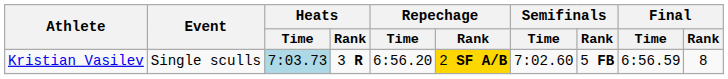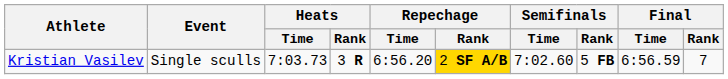 <table class="wikitable" style="font-size:90%">
 <tr>
 <th rowspan="2">Athlete</th>
 <th rowspan="2">Event</th>
 <th colspan="2">Heats</th>
 <th colspan="2">Repechage</th>
 <th colspan="2">Semifinals</th>
 <th colspan="2">Final</th>
 </tr>
 <tr style="font-size:95%">
 <th>Time</th>
 <th>Rank</th>
 <th>Time</th>
 <th>Rank</th>
 <th>Time</th>
 <th>Rank</th>
 <th>Time</th>
 <th>Rank</th>
 </tr>
 <tr align=center>
 <td align=left><a href='#'>Kristian Vasilev</a></td>
 <td align=left>Single sculls</td>
-<td style="background: lightblue;">7:03.73</td>
+<td>7:03.73</td>
 <td>3 <strong>R</strong></td>
 <td>6:56.20</td>
 <td style="background: gold;">2 <strong>SF A/B</strong></td>
 <td>7:02.60</td>
 <td>5 <strong>FB</strong></td>
 <td>6:56.59</td>
-<td>8</td>
+<td>7</td>
 </tr>
 </table>
